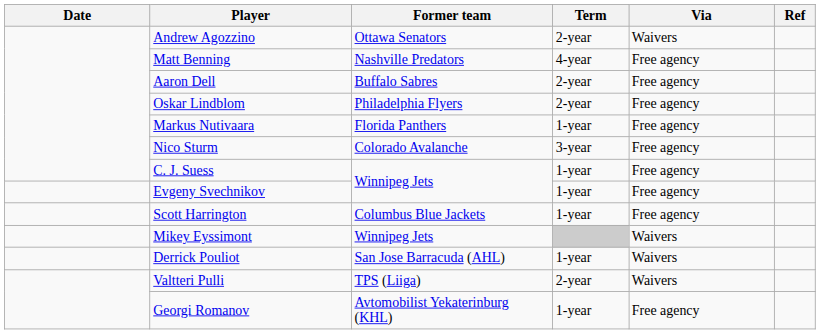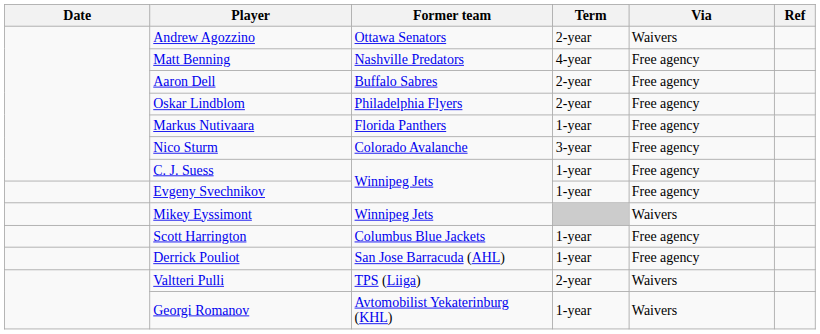 <table class="wikitable">
 <tr style="background:#ddd; text-align:center;">
 <th style="width: 10em;">Date</th>
 <th style="width: 14em;">Player</th>
 <th style="width: 14em;">Former team</th>
 <th style="width: 5em;">Term</th>
 <th style="width: 10em;">Via</th>
 <th style="width: 2.5em;">Ref</th>
 </tr>
 <tr>
 <td rowspan=7></td>
 <td><a href='#'>Andrew Agozzino</a></td>
 <td><a href='#'>Ottawa Senators</a></td>
 <td>2-year</td>
 <td>Waivers</td>
 <td></td>
 </tr>
 <tr>
 <td><a href='#'>Matt Benning</a></td>
 <td><a href='#'>Nashville Predators</a></td>
 <td>4-year</td>
 <td>Free agency</td>
 <td></td>
 </tr>
 <tr>
 <td><a href='#'>Aaron Dell</a></td>
 <td><a href='#'>Buffalo Sabres</a></td>
 <td>2-year</td>
 <td>Free agency</td>
 <td></td>
 </tr>
 <tr>
 <td><a href='#'>Oskar Lindblom</a></td>
 <td><a href='#'>Philadelphia Flyers</a></td>
 <td>2-year</td>
 <td>Free agency</td>
 <td></td>
 </tr>
 <tr>
 <td><a href='#'>Markus Nutivaara</a></td>
 <td><a href='#'>Florida Panthers</a></td>
 <td>1-year</td>
 <td>Free agency</td>
 <td></td>
 </tr>
 <tr>
 <td><a href='#'>Nico Sturm</a></td>
 <td><a href='#'>Colorado Avalanche</a></td>
 <td>3-year</td>
 <td>Free agency</td>
 <td></td>
 </tr>
 <tr>
 <td><a href='#'>C. J. Suess</a></td>
 <td rowspan=2><a href='#'>Winnipeg Jets</a></td>
 <td>1-year</td>
 <td>Free agency</td>
 <td></td>
 </tr>
 <tr>
 <td></td>
 <td><a href='#'>Evgeny Svechnikov</a></td>
 <td>1-year</td>
 <td>Free agency</td>
 <td></td>
 </tr>
 <tr>
 <td></td>
+<td><a href='#'>Mikey Eyssimont</a></td>
+<td><a href='#'>Winnipeg Jets</a></td>
+<td style="background:#ccc;"></td>
+<td>Waivers</td>
+<td></td>
+</tr>
+<tr>
+<td></td>
 <td><a href='#'>Scott Harrington</a></td>
 <td><a href='#'>Columbus Blue Jackets</a></td>
 <td>1-year</td>
 <td>Free agency</td>
 <td></td>
 </tr>
 <tr>
 <td></td>
-<td><a href='#'>Mikey Eyssimont</a></td>
-<td><a href='#'>Winnipeg Jets</a></td>
-<td style="background:#ccc;"></td>
-<td>Waivers</td>
-<td></td>
-</tr>
-<tr>
-<td></td>
 <td><a href='#'>Derrick Pouliot</a></td>
 <td><a href='#'>San Jose Barracuda</a> (<a href='#'>AHL</a>)</td>
 <td>1-year</td>
-<td>Waivers</td>
+<td>Free agency</td>
 <td></td>
 </tr>
 <tr>
 <td rowspan=2></td>
 <td><a href='#'>Valtteri Pulli</a></td>
 <td><a href='#'>TPS</a> (<a href='#'>Liiga</a>)</td>
 <td>2-year</td>
 <td>Waivers</td>
 <td></td>
 </tr>
 <tr>
 <td><a href='#'>Georgi Romanov</a></td>
 <td><a href='#'>Avtomobilist Yekaterinburg</a> (<a href='#'>KHL</a>)</td>
 <td>1-year</td>
-<td>Free agency</td>
+<td>Waivers</td>
 <td></td>
 </tr>
 </table>
